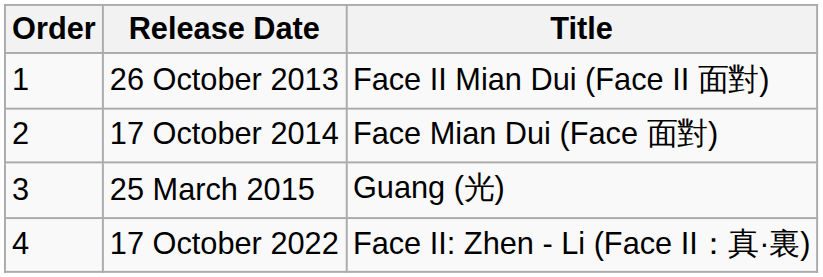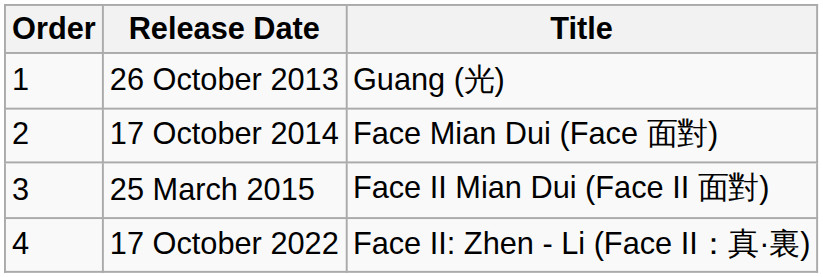 <table class="wikitable">
 <tr>
 <th>Order</th>
 <th>Release Date</th>
 <th>Title</th>
 </tr>
 <tr>
 <td>1</td>
 <td>26 October 2013</td>
-<td>Face II Mian Dui (Face II 面對)</td>
+<td>Guang (光)</td>
 </tr>
 <tr>
 <td>2</td>
 <td>17 October 2014</td>
 <td>Face Mian Dui (Face 面對)</td>
 </tr>
 <tr>
 <td>3</td>
 <td>25 March 2015</td>
-<td>Guang (光)</td>
+<td>Face II Mian Dui (Face II 面對)</td>
 </tr>
 <tr>
 <td>4</td>
 <td>17 October 2022</td>
 <td>Face II: Zhen - Li (Face II：真·裏)</td>
 </tr>
 </table>
